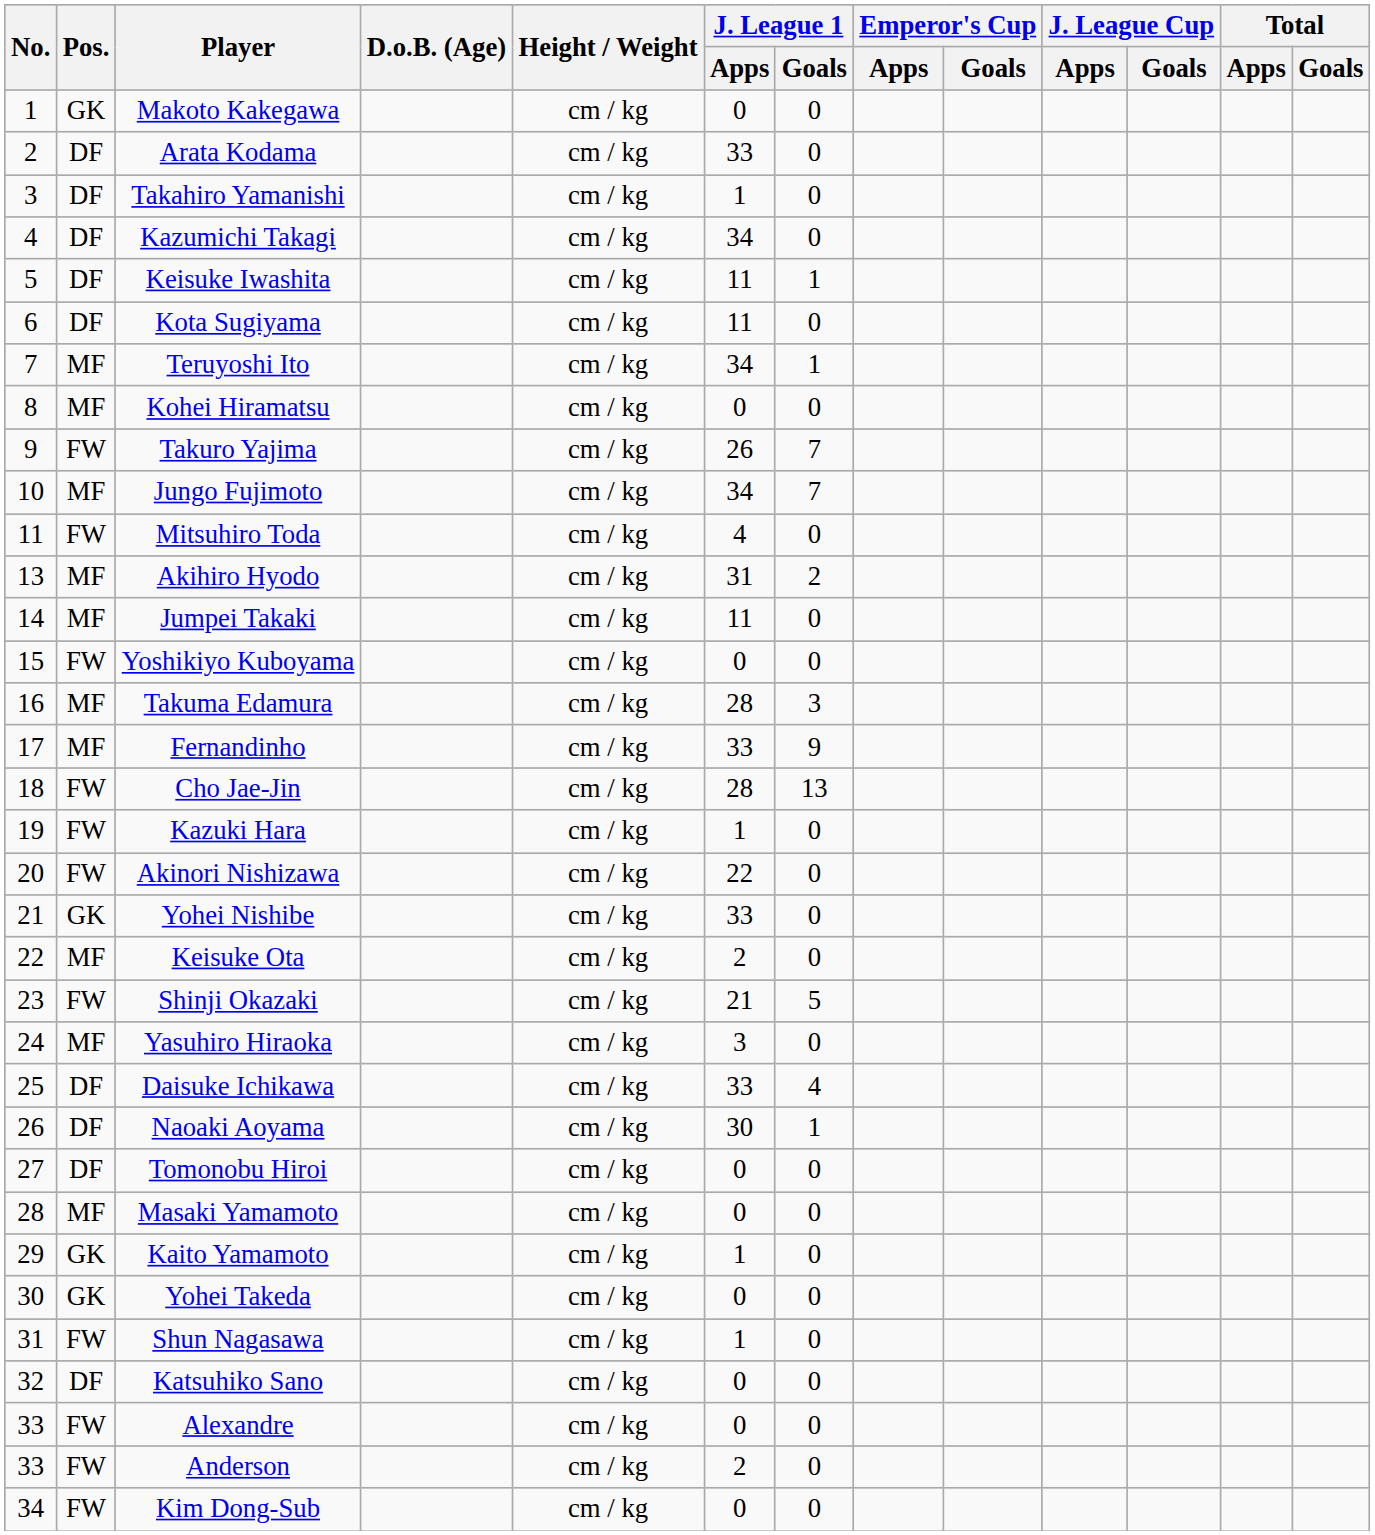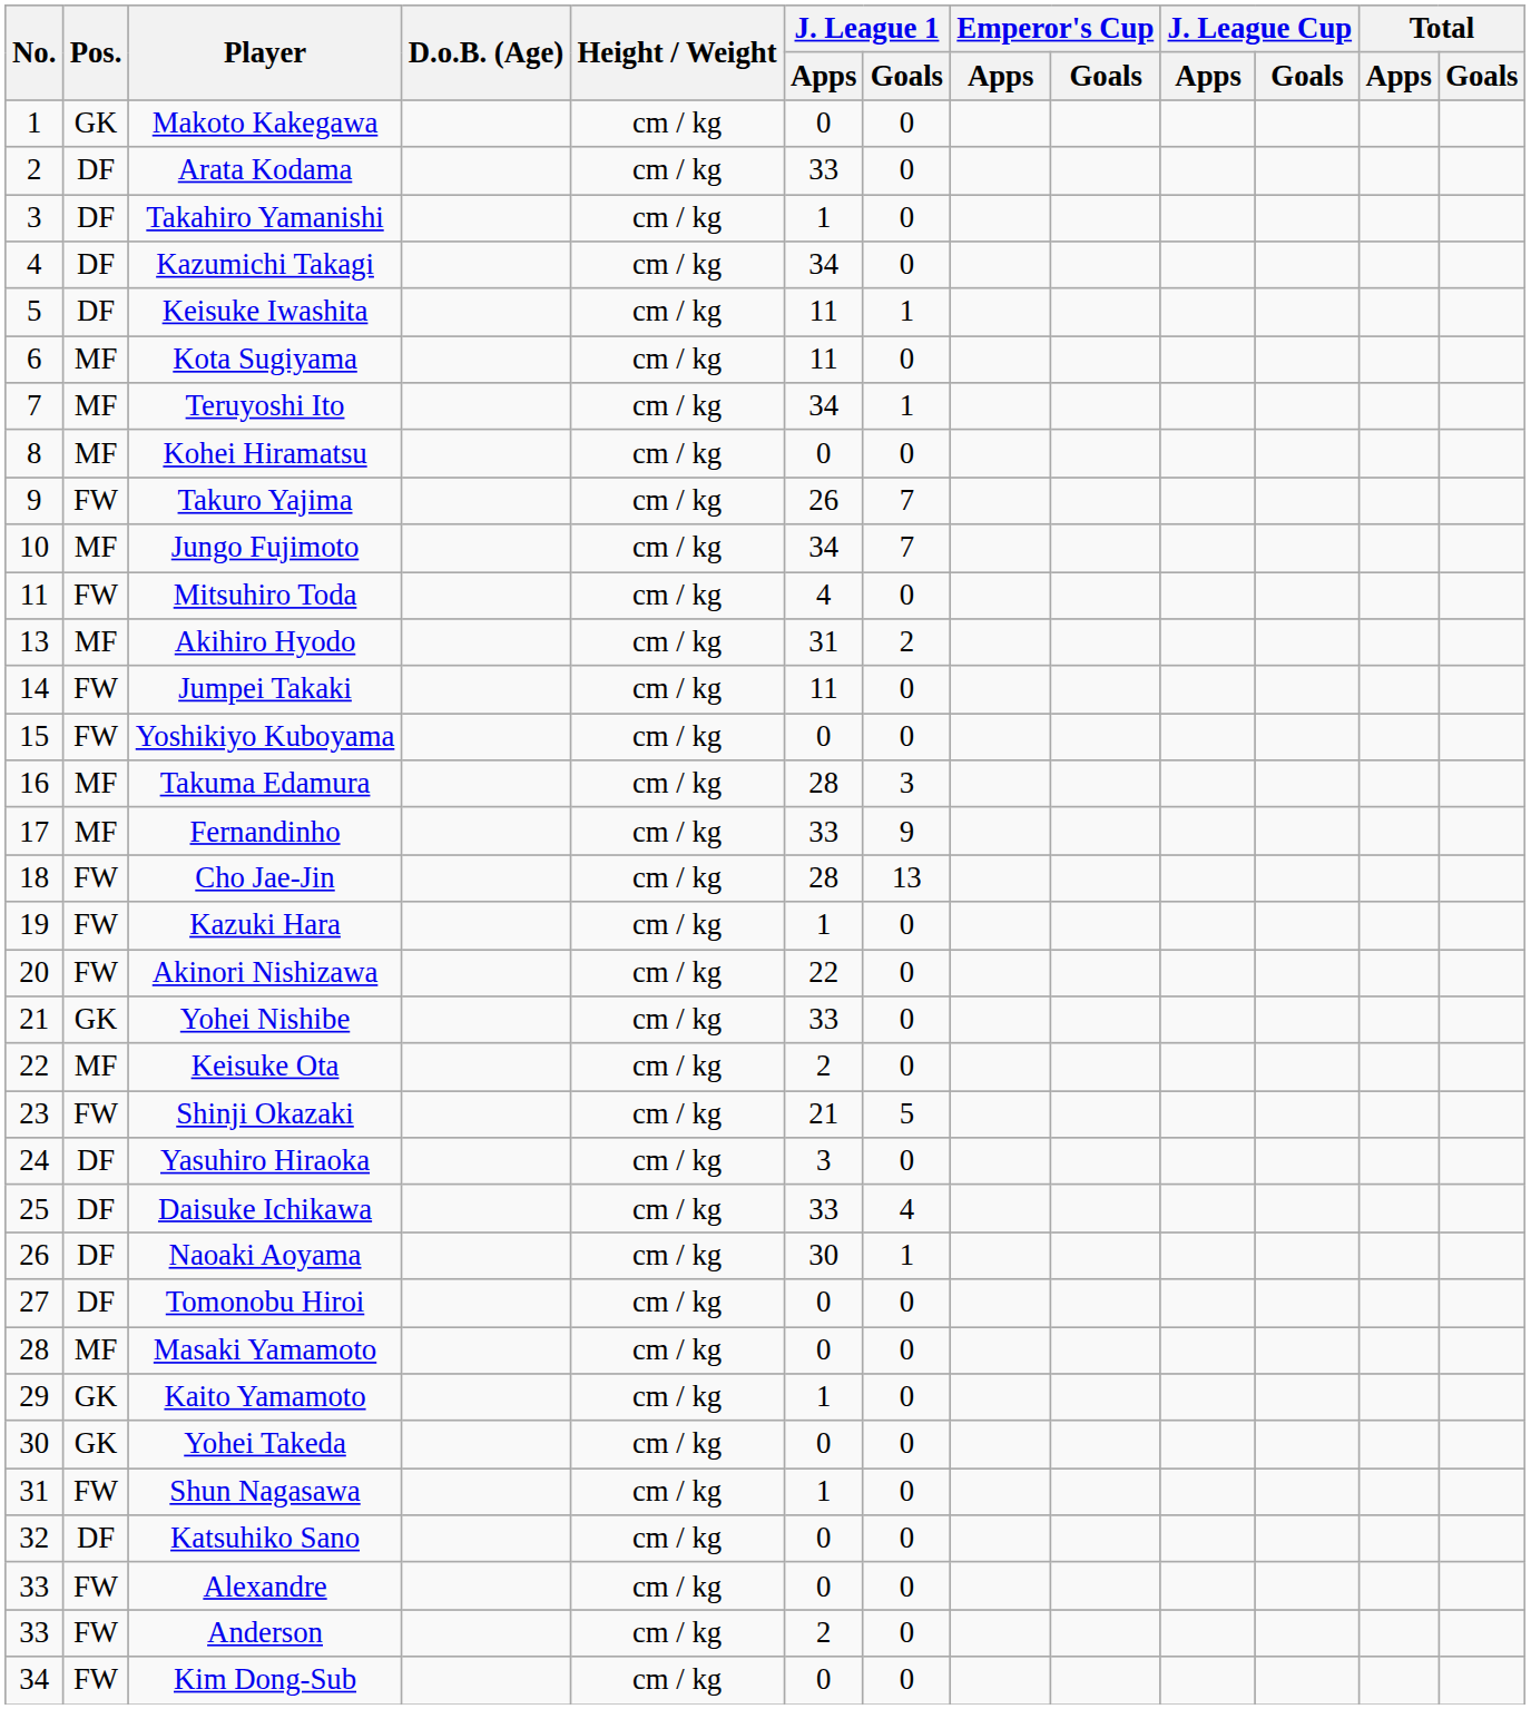 <table class="wikitable" style="text-align:center;">
 <tr>
 <th rowspan="2">No.</th>
 <th rowspan="2">Pos.</th>
 <th rowspan="2">Player</th>
 <th rowspan="2">D.o.B. (Age)</th>
 <th rowspan="2">Height / Weight</th>
 <th colspan="2"><a href='#'>J. League 1</a></th>
 <th colspan="2"><a href='#'>Emperor's Cup</a></th>
 <th colspan="2"><a href='#'>J. League Cup</a></th>
 <th colspan="2">Total</th>
 </tr>
 <tr>
 <th>Apps</th>
 <th>Goals</th>
 <th>Apps</th>
 <th>Goals</th>
 <th>Apps</th>
 <th>Goals</th>
 <th>Apps</th>
 <th>Goals</th>
 </tr>
 <tr>
 <td>1</td>
 <td>GK</td>
 <td><a href='#'>Makoto Kakegawa</a></td>
 <td></td>
 <td>cm / kg</td>
 <td>0</td>
 <td>0</td>
 <td></td>
 <td></td>
 <td></td>
 <td></td>
 <td></td>
 <td></td>
 </tr>
 <tr>
 <td>2</td>
 <td>DF</td>
 <td><a href='#'>Arata Kodama</a></td>
 <td></td>
 <td>cm / kg</td>
 <td>33</td>
 <td>0</td>
 <td></td>
 <td></td>
 <td></td>
 <td></td>
 <td></td>
 <td></td>
 </tr>
 <tr>
 <td>3</td>
 <td>DF</td>
 <td><a href='#'>Takahiro Yamanishi</a></td>
 <td></td>
 <td>cm / kg</td>
 <td>1</td>
 <td>0</td>
 <td></td>
 <td></td>
 <td></td>
 <td></td>
 <td></td>
 <td></td>
 </tr>
 <tr>
 <td>4</td>
 <td>DF</td>
 <td><a href='#'>Kazumichi Takagi</a></td>
 <td></td>
 <td>cm / kg</td>
 <td>34</td>
 <td>0</td>
 <td></td>
 <td></td>
 <td></td>
 <td></td>
 <td></td>
 <td></td>
 </tr>
 <tr>
 <td>5</td>
 <td>DF</td>
 <td><a href='#'>Keisuke Iwashita</a></td>
 <td></td>
 <td>cm / kg</td>
 <td>11</td>
 <td>1</td>
 <td></td>
 <td></td>
 <td></td>
 <td></td>
 <td></td>
 <td></td>
 </tr>
 <tr>
 <td>6</td>
-<td>DF</td>
+<td>MF</td>
 <td><a href='#'>Kota Sugiyama</a></td>
 <td></td>
 <td>cm / kg</td>
 <td>11</td>
 <td>0</td>
 <td></td>
 <td></td>
 <td></td>
 <td></td>
 <td></td>
 <td></td>
 </tr>
 <tr>
 <td>7</td>
 <td>MF</td>
 <td><a href='#'>Teruyoshi Ito</a></td>
 <td></td>
 <td>cm / kg</td>
 <td>34</td>
 <td>1</td>
 <td></td>
 <td></td>
 <td></td>
 <td></td>
 <td></td>
 <td></td>
 </tr>
 <tr>
 <td>8</td>
 <td>MF</td>
 <td><a href='#'>Kohei Hiramatsu</a></td>
 <td></td>
 <td>cm / kg</td>
 <td>0</td>
 <td>0</td>
 <td></td>
 <td></td>
 <td></td>
 <td></td>
 <td></td>
 <td></td>
 </tr>
 <tr>
 <td>9</td>
 <td>FW</td>
 <td><a href='#'>Takuro Yajima</a></td>
 <td></td>
 <td>cm / kg</td>
 <td>26</td>
 <td>7</td>
 <td></td>
 <td></td>
 <td></td>
 <td></td>
 <td></td>
 <td></td>
 </tr>
 <tr>
 <td>10</td>
 <td>MF</td>
 <td><a href='#'>Jungo Fujimoto</a></td>
 <td></td>
 <td>cm / kg</td>
 <td>34</td>
 <td>7</td>
 <td></td>
 <td></td>
 <td></td>
 <td></td>
 <td></td>
 <td></td>
 </tr>
 <tr>
 <td>11</td>
 <td>FW</td>
 <td><a href='#'>Mitsuhiro Toda</a></td>
 <td></td>
 <td>cm / kg</td>
 <td>4</td>
 <td>0</td>
 <td></td>
 <td></td>
 <td></td>
 <td></td>
 <td></td>
 <td></td>
 </tr>
 <tr>
 <td>13</td>
 <td>MF</td>
 <td><a href='#'>Akihiro Hyodo</a></td>
 <td></td>
 <td>cm / kg</td>
 <td>31</td>
 <td>2</td>
 <td></td>
 <td></td>
 <td></td>
 <td></td>
 <td></td>
 <td></td>
 </tr>
 <tr>
 <td>14</td>
-<td>MF</td>
+<td>FW</td>
 <td><a href='#'>Jumpei Takaki</a></td>
 <td></td>
 <td>cm / kg</td>
 <td>11</td>
 <td>0</td>
 <td></td>
 <td></td>
 <td></td>
 <td></td>
 <td></td>
 <td></td>
 </tr>
 <tr>
 <td>15</td>
 <td>FW</td>
 <td><a href='#'>Yoshikiyo Kuboyama</a></td>
 <td></td>
 <td>cm / kg</td>
 <td>0</td>
 <td>0</td>
 <td></td>
 <td></td>
 <td></td>
 <td></td>
 <td></td>
 <td></td>
 </tr>
 <tr>
 <td>16</td>
 <td>MF</td>
 <td><a href='#'>Takuma Edamura</a></td>
 <td></td>
 <td>cm / kg</td>
 <td>28</td>
 <td>3</td>
 <td></td>
 <td></td>
 <td></td>
 <td></td>
 <td></td>
 <td></td>
 </tr>
 <tr>
 <td>17</td>
 <td>MF</td>
 <td><a href='#'>Fernandinho</a></td>
 <td></td>
 <td>cm / kg</td>
 <td>33</td>
 <td>9</td>
 <td></td>
 <td></td>
 <td></td>
 <td></td>
 <td></td>
 <td></td>
 </tr>
 <tr>
 <td>18</td>
 <td>FW</td>
 <td><a href='#'>Cho Jae-Jin</a></td>
 <td></td>
 <td>cm / kg</td>
 <td>28</td>
 <td>13</td>
 <td></td>
 <td></td>
 <td></td>
 <td></td>
 <td></td>
 <td></td>
 </tr>
 <tr>
 <td>19</td>
 <td>FW</td>
 <td><a href='#'>Kazuki Hara</a></td>
 <td></td>
 <td>cm / kg</td>
 <td>1</td>
 <td>0</td>
 <td></td>
 <td></td>
 <td></td>
 <td></td>
 <td></td>
 <td></td>
 </tr>
 <tr>
 <td>20</td>
 <td>FW</td>
 <td><a href='#'>Akinori Nishizawa</a></td>
 <td></td>
 <td>cm / kg</td>
 <td>22</td>
 <td>0</td>
 <td></td>
 <td></td>
 <td></td>
 <td></td>
 <td></td>
 <td></td>
 </tr>
 <tr>
 <td>21</td>
 <td>GK</td>
 <td><a href='#'>Yohei Nishibe</a></td>
 <td></td>
 <td>cm / kg</td>
 <td>33</td>
 <td>0</td>
 <td></td>
 <td></td>
 <td></td>
 <td></td>
 <td></td>
 <td></td>
 </tr>
 <tr>
 <td>22</td>
 <td>MF</td>
 <td><a href='#'>Keisuke Ota</a></td>
 <td></td>
 <td>cm / kg</td>
 <td>2</td>
 <td>0</td>
 <td></td>
 <td></td>
 <td></td>
 <td></td>
 <td></td>
 <td></td>
 </tr>
 <tr>
 <td>23</td>
 <td>FW</td>
 <td><a href='#'>Shinji Okazaki</a></td>
 <td></td>
 <td>cm / kg</td>
 <td>21</td>
 <td>5</td>
 <td></td>
 <td></td>
 <td></td>
 <td></td>
 <td></td>
 <td></td>
 </tr>
 <tr>
 <td>24</td>
-<td>MF</td>
+<td>DF</td>
 <td><a href='#'>Yasuhiro Hiraoka</a></td>
 <td></td>
 <td>cm / kg</td>
 <td>3</td>
 <td>0</td>
 <td></td>
 <td></td>
 <td></td>
 <td></td>
 <td></td>
 <td></td>
 </tr>
 <tr>
 <td>25</td>
 <td>DF</td>
 <td><a href='#'>Daisuke Ichikawa</a></td>
 <td></td>
 <td>cm / kg</td>
 <td>33</td>
 <td>4</td>
 <td></td>
 <td></td>
 <td></td>
 <td></td>
 <td></td>
 <td></td>
 </tr>
 <tr>
 <td>26</td>
 <td>DF</td>
 <td><a href='#'>Naoaki Aoyama</a></td>
 <td></td>
 <td>cm / kg</td>
 <td>30</td>
 <td>1</td>
 <td></td>
 <td></td>
 <td></td>
 <td></td>
 <td></td>
 <td></td>
 </tr>
 <tr>
 <td>27</td>
 <td>DF</td>
 <td><a href='#'>Tomonobu Hiroi</a></td>
 <td></td>
 <td>cm / kg</td>
 <td>0</td>
 <td>0</td>
 <td></td>
 <td></td>
 <td></td>
 <td></td>
 <td></td>
 <td></td>
 </tr>
 <tr>
 <td>28</td>
 <td>MF</td>
 <td><a href='#'>Masaki Yamamoto</a></td>
 <td></td>
 <td>cm / kg</td>
 <td>0</td>
 <td>0</td>
 <td></td>
 <td></td>
 <td></td>
 <td></td>
 <td></td>
 <td></td>
 </tr>
 <tr>
 <td>29</td>
 <td>GK</td>
 <td><a href='#'>Kaito Yamamoto</a></td>
 <td></td>
 <td>cm / kg</td>
 <td>1</td>
 <td>0</td>
 <td></td>
 <td></td>
 <td></td>
 <td></td>
 <td></td>
 <td></td>
 </tr>
 <tr>
 <td>30</td>
 <td>GK</td>
 <td><a href='#'>Yohei Takeda</a></td>
 <td></td>
 <td>cm / kg</td>
 <td>0</td>
 <td>0</td>
 <td></td>
 <td></td>
 <td></td>
 <td></td>
 <td></td>
 <td></td>
 </tr>
 <tr>
 <td>31</td>
 <td>FW</td>
 <td><a href='#'>Shun Nagasawa</a></td>
 <td></td>
 <td>cm / kg</td>
 <td>1</td>
 <td>0</td>
 <td></td>
 <td></td>
 <td></td>
 <td></td>
 <td></td>
 <td></td>
 </tr>
 <tr>
 <td>32</td>
 <td>DF</td>
 <td><a href='#'>Katsuhiko Sano</a></td>
 <td></td>
 <td>cm / kg</td>
 <td>0</td>
 <td>0</td>
 <td></td>
 <td></td>
 <td></td>
 <td></td>
 <td></td>
 <td></td>
 </tr>
 <tr>
 <td>33</td>
 <td>FW</td>
 <td><a href='#'>Alexandre</a></td>
 <td></td>
 <td>cm / kg</td>
 <td>0</td>
 <td>0</td>
 <td></td>
 <td></td>
 <td></td>
 <td></td>
 <td></td>
 <td></td>
 </tr>
 <tr>
 <td>33</td>
 <td>FW</td>
 <td><a href='#'>Anderson</a></td>
 <td></td>
 <td>cm / kg</td>
 <td>2</td>
 <td>0</td>
 <td></td>
 <td></td>
 <td></td>
 <td></td>
 <td></td>
 <td></td>
 </tr>
 <tr>
 <td>34</td>
 <td>FW</td>
 <td><a href='#'>Kim Dong-Sub</a></td>
 <td></td>
 <td>cm / kg</td>
 <td>0</td>
 <td>0</td>
 <td></td>
 <td></td>
 <td></td>
 <td></td>
 <td></td>
 <td></td>
 </tr>
 </table>
